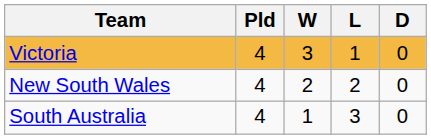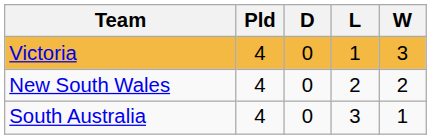 <table class="wikitable" style="text-align:center;">
 <tr>
 <th width=175>Team</th>
 <th style="width:30px;" abbr="Played">Pld</th>
+<th style="width:30px;" abbr="Drawn">D</th>
+<th style="width:30px;" abbr="Lost">L</th>
 <th style="width:30px;" abbr="Won">W</th>
-<th style="width:30px;" abbr="Lost">L</th>
-<th style="width:30px;" abbr="Drawn">D</th>
 </tr>
 <tr style="background:#f4b942;">
 <td style="text-align:left;"><a href='#'>Victoria</a></td>
 <td>4</td>
+<td>0</td>
+<td>1</td>
 <td>3</td>
-<td>1</td>
-<td>0</td>
 </tr>
 <tr>
 <td style="text-align:left;"><a href='#'>New South Wales</a></td>
 <td>4</td>
+<td>0</td>
 <td>2</td>
 <td>2</td>
-<td>0</td>
 </tr>
 <tr>
 <td style="text-align:left;"><a href='#'>South Australia</a></td>
 <td>4</td>
+<td>0</td>
+<td>3</td>
 <td>1</td>
-<td>3</td>
-<td>0</td>
 </tr>
 </table>
